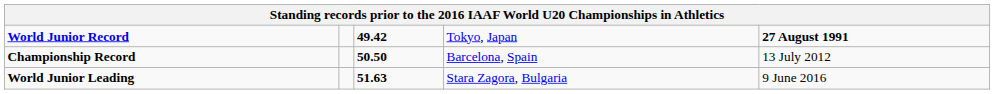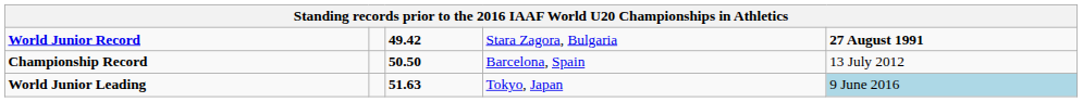 <table class="wikitable" width=75%>
 <tr>
 <th colspan="5">Standing records prior to the 2016 IAAF World U20 Championships in Athletics</th>
 </tr>
 <tr>
 <td><strong><a href='#'>World Junior Record</a></strong></td>
 <td></td>
 <td><strong>49.42</strong></td>
-<td><a href='#'>Tokyo</a>, <a href='#'>Japan</a></td>
+<td><a href='#'>Stara Zagora</a>, <a href='#'>Bulgaria</a></td>
 <td><strong>27 August 1991</strong></td>
 </tr>
 <tr>
 <td><strong>Championship Record</strong></td>
 <td></td>
 <td><strong>50.50</strong></td>
 <td><a href='#'>Barcelona</a>, <a href='#'>Spain</a></td>
 <td>13 July 2012</td>
 </tr>
 <tr>
 <td><strong>World Junior Leading</strong></td>
 <td></td>
 <td><strong>51.63</strong></td>
-<td><a href='#'>Stara Zagora</a>, <a href='#'>Bulgaria</a></td>
-<td>9 June 2016</td>
+<td><a href='#'>Tokyo</a>, <a href='#'>Japan</a></td>
+<td style="background: lightblue;">9 June 2016</td>
 </tr>
 </table>
